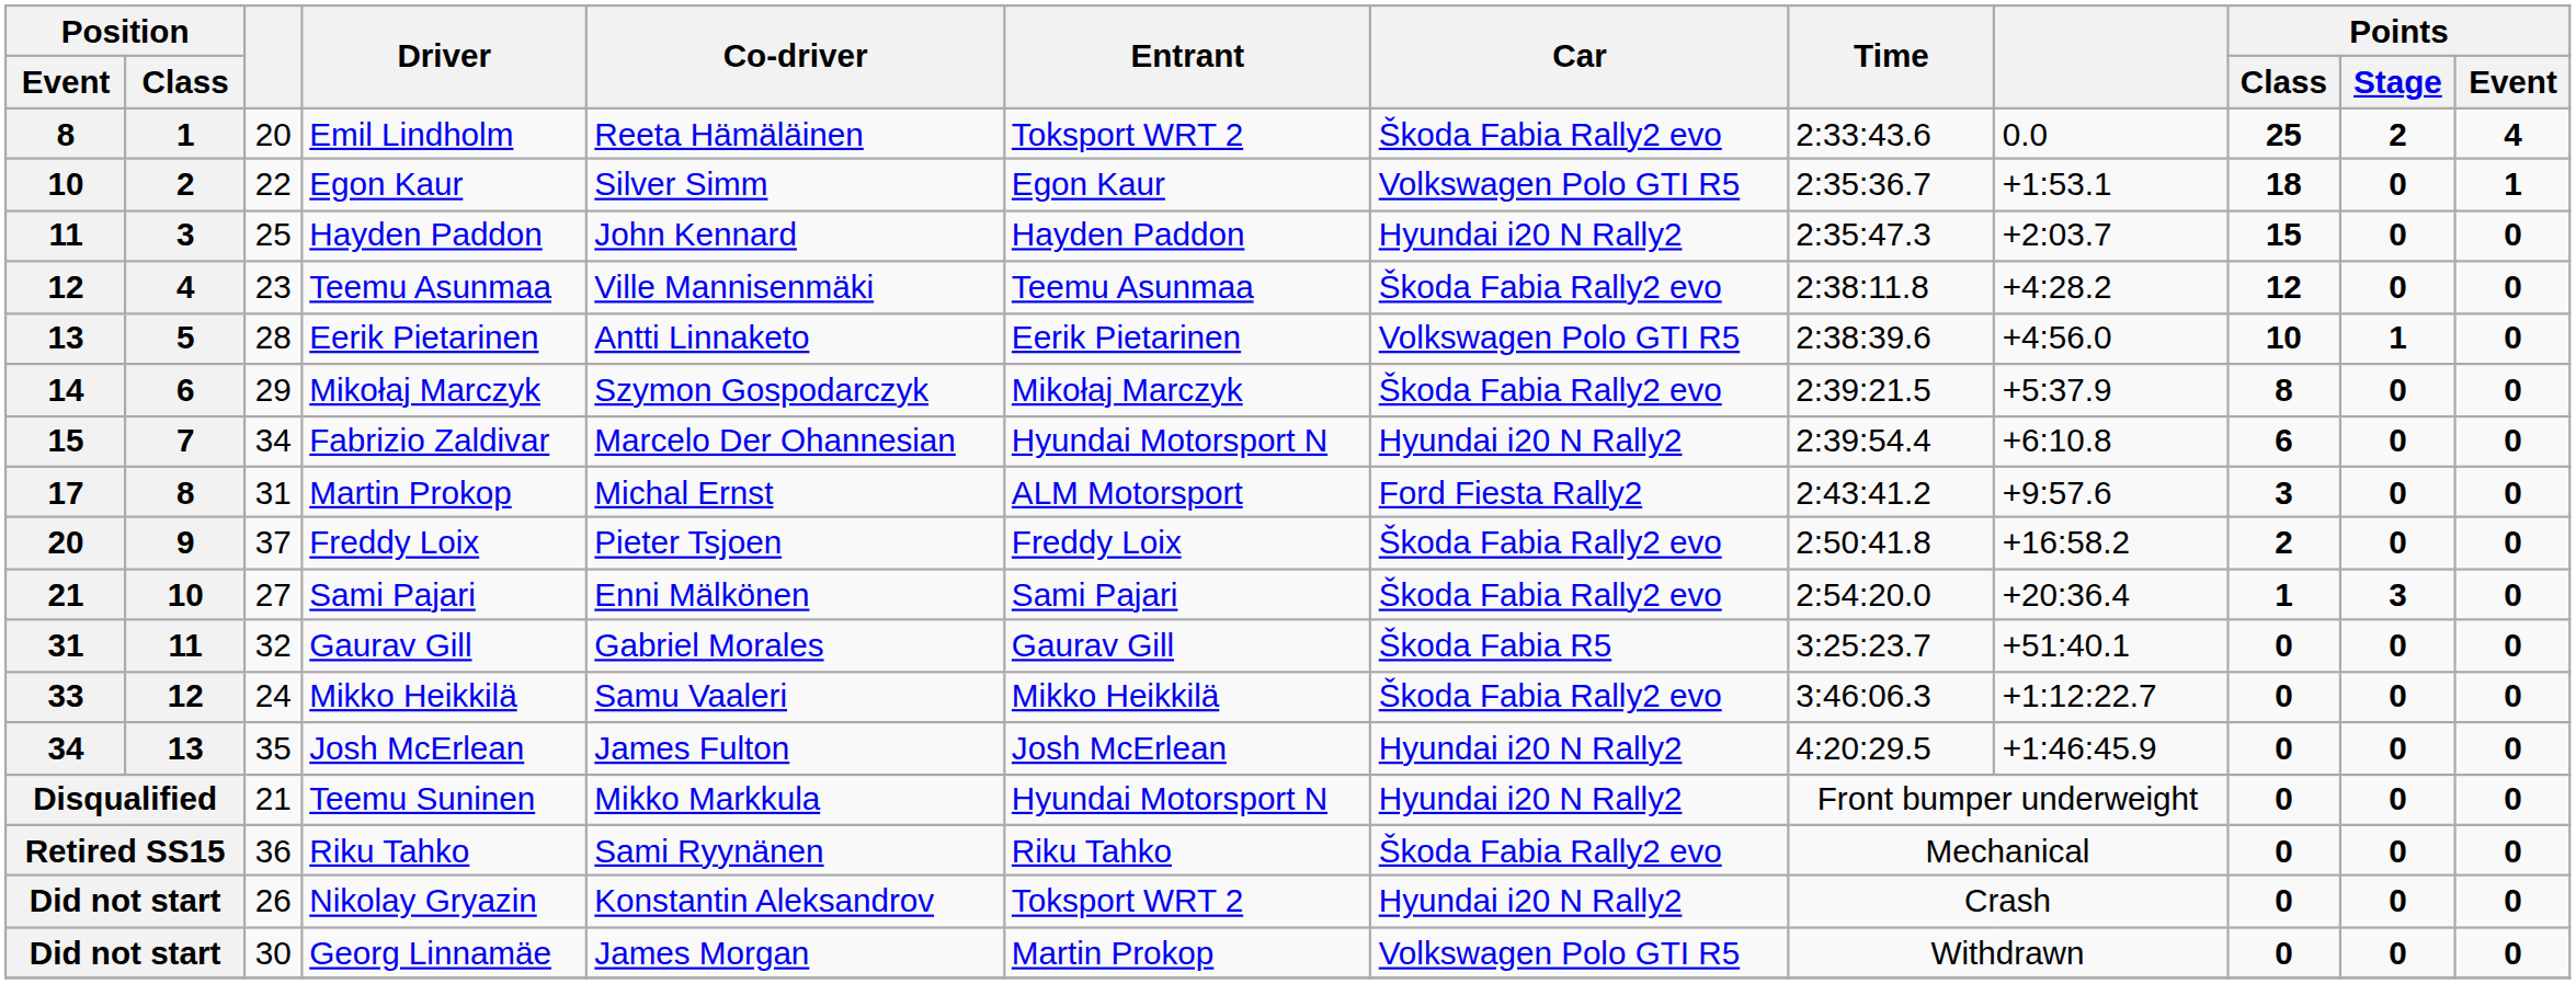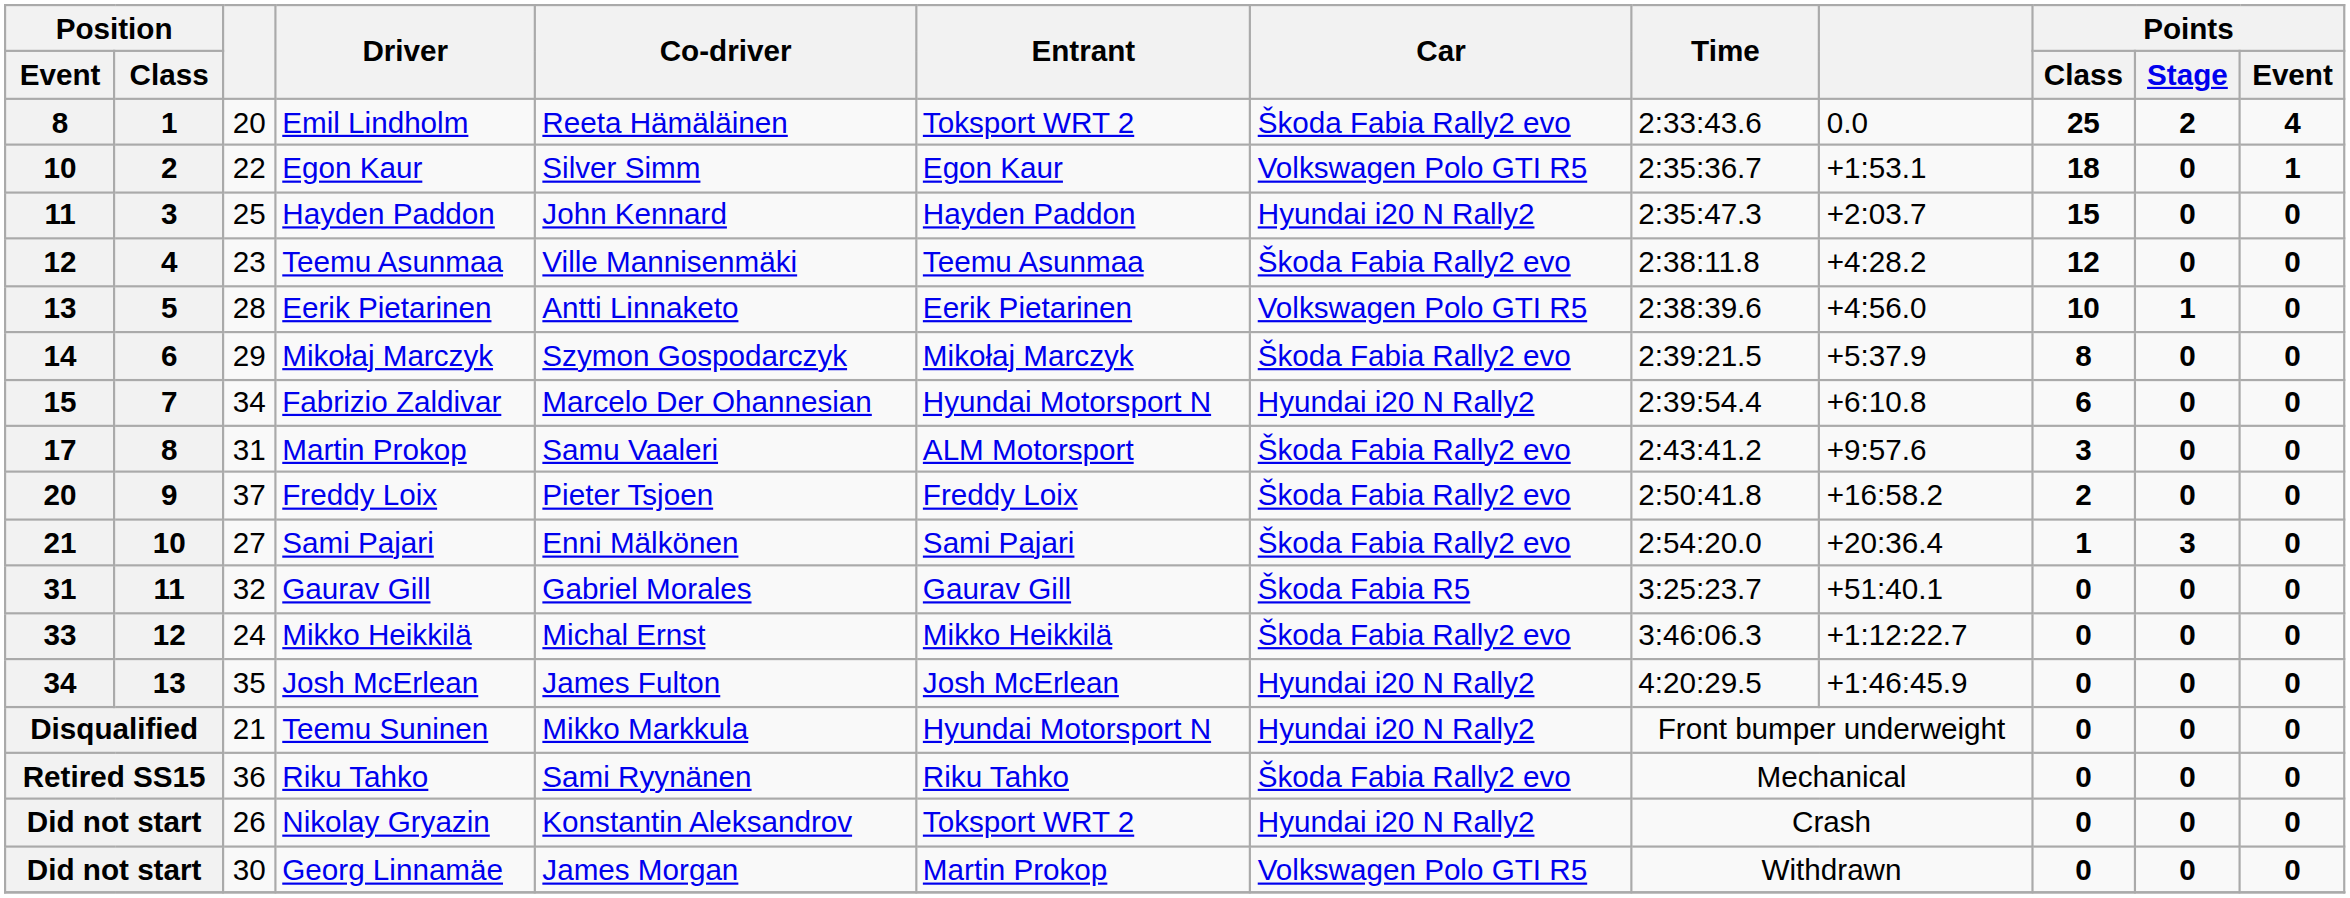 <table class="wikitable" width=85% style="font-size: 85%;">
 <tr>
 <th colspan="2">Position</th>
 <th rowspan="2"></th>
 <th rowspan="2">Driver</th>
 <th rowspan="2">Co-driver</th>
 <th rowspan="2">Entrant</th>
 <th rowspan="2">Car</th>
 <th rowspan="2">Time</th>
 <th rowspan="2"></th>
 <th colspan="3">Points</th>
 </tr>
 <tr>
 <th>Event</th>
 <th>Class</th>
 <th>Class</th>
 <th><a href='#'>Stage</a></th>
 <th>Event</th>
 </tr>
 <tr>
 <th>8</th>
 <th>1</th>
 <td align="center">20</td>
 <td><a href='#'>Emil Lindholm</a></td>
 <td><a href='#'>Reeta Hämäläinen</a></td>
 <td><a href='#'>Toksport WRT 2</a></td>
 <td><a href='#'>Škoda Fabia Rally2 evo</a></td>
 <td>2:33:43.6</td>
 <td>0.0</td>
 <td align="center"><strong>25</strong></td>
 <td align="center"><strong>2</strong></td>
 <td align="center"><strong>4</strong></td>
 </tr>
 <tr>
 <th>10</th>
 <th>2</th>
 <td align="center">22</td>
 <td><a href='#'>Egon Kaur</a></td>
 <td><a href='#'>Silver Simm</a></td>
 <td><a href='#'>Egon Kaur</a></td>
 <td><a href='#'>Volkswagen Polo GTI R5</a></td>
 <td>2:35:36.7</td>
 <td>+1:53.1</td>
 <td align="center"><strong>18</strong></td>
 <td align="center"><strong>0</strong></td>
 <td align="center"><strong>1</strong></td>
 </tr>
 <tr>
 <th>11</th>
 <th>3</th>
 <td align="center">25</td>
 <td><a href='#'>Hayden Paddon</a></td>
 <td><a href='#'>John Kennard</a></td>
 <td><a href='#'>Hayden Paddon</a></td>
 <td><a href='#'>Hyundai i20 N Rally2</a></td>
 <td>2:35:47.3</td>
 <td>+2:03.7</td>
 <td align="center"><strong>15</strong></td>
 <td align="center"><strong>0</strong></td>
 <td align="center"><strong>0</strong></td>
 </tr>
 <tr>
 <th>12</th>
 <th>4</th>
 <td align="center">23</td>
 <td><a href='#'>Teemu Asunmaa</a></td>
 <td><a href='#'>Ville Mannisenmäki</a></td>
 <td><a href='#'>Teemu Asunmaa</a></td>
 <td><a href='#'>Škoda Fabia Rally2 evo</a></td>
 <td>2:38:11.8</td>
 <td>+4:28.2</td>
 <td align="center"><strong>12</strong></td>
 <td align="center"><strong>0</strong></td>
 <td align="center"><strong>0</strong></td>
 </tr>
 <tr>
 <th>13</th>
 <th>5</th>
 <td align="center">28</td>
 <td><a href='#'>Eerik Pietarinen</a></td>
 <td><a href='#'>Antti Linnaketo</a></td>
 <td><a href='#'>Eerik Pietarinen</a></td>
 <td><a href='#'>Volkswagen Polo GTI R5</a></td>
 <td>2:38:39.6</td>
 <td>+4:56.0</td>
 <td align="center"><strong>10</strong></td>
 <td align="center"><strong>1</strong></td>
 <td align="center"><strong>0</strong></td>
 </tr>
 <tr>
 <th>14</th>
 <th>6</th>
 <td align="center">29</td>
 <td><a href='#'>Mikołaj Marczyk</a></td>
 <td><a href='#'>Szymon Gospodarczyk</a></td>
 <td><a href='#'>Mikołaj Marczyk</a></td>
 <td><a href='#'>Škoda Fabia Rally2 evo</a></td>
 <td>2:39:21.5</td>
 <td>+5:37.9</td>
 <td align="center"><strong>8</strong></td>
 <td align="center"><strong>0</strong></td>
 <td align="center"><strong>0</strong></td>
 </tr>
 <tr>
 <th>15</th>
 <th>7</th>
 <td align="center">34</td>
 <td><a href='#'>Fabrizio Zaldivar</a></td>
 <td><a href='#'>Marcelo Der Ohannesian</a></td>
 <td><a href='#'>Hyundai Motorsport N</a></td>
 <td><a href='#'>Hyundai i20 N Rally2</a></td>
 <td>2:39:54.4</td>
 <td>+6:10.8</td>
 <td align="center"><strong>6</strong></td>
 <td align="center"><strong>0</strong></td>
 <td align="center"><strong>0</strong></td>
 </tr>
 <tr>
 <th>17</th>
 <th>8</th>
 <td align="center">31</td>
 <td><a href='#'>Martin Prokop</a></td>
-<td><a href='#'>Michal Ernst</a></td>
+<td><a href='#'>Samu Vaaleri</a></td>
 <td><a href='#'>ALM Motorsport</a></td>
-<td><a href='#'>Ford Fiesta Rally2</a></td>
+<td><a href='#'>Škoda Fabia Rally2 evo</a></td>
 <td>2:43:41.2</td>
 <td>+9:57.6</td>
 <td align="center"><strong>3</strong></td>
 <td align="center"><strong>0</strong></td>
 <td align="center"><strong>0</strong></td>
 </tr>
 <tr>
 <th>20</th>
 <th>9</th>
 <td align="center">37</td>
 <td><a href='#'>Freddy Loix</a></td>
 <td><a href='#'>Pieter Tsjoen</a></td>
 <td><a href='#'>Freddy Loix</a></td>
 <td><a href='#'>Škoda Fabia Rally2 evo</a></td>
 <td>2:50:41.8</td>
 <td>+16:58.2</td>
 <td align="center"><strong>2</strong></td>
 <td align="center"><strong>0</strong></td>
 <td align="center"><strong>0</strong></td>
 </tr>
 <tr>
 <th>21</th>
 <th>10</th>
 <td align="center">27</td>
 <td><a href='#'>Sami Pajari</a></td>
 <td><a href='#'>Enni Mälkönen</a></td>
 <td><a href='#'>Sami Pajari</a></td>
 <td><a href='#'>Škoda Fabia Rally2 evo</a></td>
 <td>2:54:20.0</td>
 <td>+20:36.4</td>
 <td align="center"><strong>1</strong></td>
 <td align="center"><strong>3</strong></td>
 <td align="center"><strong>0</strong></td>
 </tr>
 <tr>
 <th>31</th>
 <th>11</th>
 <td align="center">32</td>
 <td><a href='#'>Gaurav Gill</a></td>
 <td><a href='#'>Gabriel Morales</a></td>
 <td><a href='#'>Gaurav Gill</a></td>
 <td><a href='#'>Škoda Fabia R5</a></td>
 <td>3:25:23.7</td>
 <td>+51:40.1</td>
 <td align="center"><strong>0</strong></td>
 <td align="center"><strong>0</strong></td>
 <td align="center"><strong>0</strong></td>
 </tr>
 <tr>
 <th>33</th>
 <th>12</th>
 <td align="center">24</td>
 <td><a href='#'>Mikko Heikkilä</a></td>
-<td><a href='#'>Samu Vaaleri</a></td>
+<td><a href='#'>Michal Ernst</a></td>
 <td><a href='#'>Mikko Heikkilä</a></td>
 <td><a href='#'>Škoda Fabia Rally2 evo</a></td>
 <td>3:46:06.3</td>
 <td>+1:12:22.7</td>
 <td align="center"><strong>0</strong></td>
 <td align="center"><strong>0</strong></td>
 <td align="center"><strong>0</strong></td>
 </tr>
 <tr>
 <th>34</th>
 <th>13</th>
 <td align="center">35</td>
 <td><a href='#'>Josh McErlean</a></td>
 <td><a href='#'>James Fulton</a></td>
 <td><a href='#'>Josh McErlean</a></td>
 <td><a href='#'>Hyundai i20 N Rally2</a></td>
 <td>4:20:29.5</td>
 <td>+1:46:45.9</td>
 <td align="center"><strong>0</strong></td>
 <td align="center"><strong>0</strong></td>
 <td align="center"><strong>0</strong></td>
 </tr>
 <tr>
 <th colspan="2">Disqualified</th>
 <td align="center">21</td>
 <td><a href='#'>Teemu Suninen</a></td>
 <td><a href='#'>Mikko Markkula</a></td>
 <td><a href='#'>Hyundai Motorsport N</a></td>
 <td><a href='#'>Hyundai i20 N Rally2</a></td>
 <td align="center" colspan="2">Front bumper underweight</td>
 <td align="center"><strong>0</strong></td>
 <td align="center"><strong>0</strong></td>
 <td align="center"><strong>0</strong></td>
 </tr>
 <tr>
 <th colspan="2">Retired SS15</th>
 <td align="center">36</td>
 <td><a href='#'>Riku Tahko</a></td>
 <td><a href='#'>Sami Ryynänen</a></td>
 <td><a href='#'>Riku Tahko</a></td>
 <td><a href='#'>Škoda Fabia Rally2 evo</a></td>
 <td align="center" colspan="2">Mechanical</td>
 <td align="center"><strong>0</strong></td>
 <td align="center"><strong>0</strong></td>
 <td align="center"><strong>0</strong></td>
 </tr>
 <tr>
 <th colspan="2">Did not start</th>
 <td align="center">26</td>
 <td><a href='#'>Nikolay Gryazin</a></td>
 <td><a href='#'>Konstantin Aleksandrov</a></td>
 <td><a href='#'>Toksport WRT 2</a></td>
 <td><a href='#'>Hyundai i20 N Rally2</a></td>
 <td align="center" colspan="2">Crash</td>
 <td align="center"><strong>0</strong></td>
 <td align="center"><strong>0</strong></td>
 <td align="center"><strong>0</strong></td>
 </tr>
 <tr>
 <th colspan="2">Did not start</th>
 <td align="center">30</td>
 <td><a href='#'>Georg Linnamäe</a></td>
 <td><a href='#'>James Morgan</a></td>
 <td><a href='#'>Martin Prokop</a></td>
 <td><a href='#'>Volkswagen Polo GTI R5</a></td>
 <td align="center" colspan="2">Withdrawn</td>
 <td align="center"><strong>0</strong></td>
 <td align="center"><strong>0</strong></td>
 <td align="center"><strong>0</strong></td>
 </tr>
 <tr>
 </tr>
 </table>
